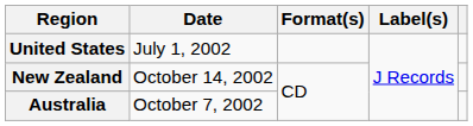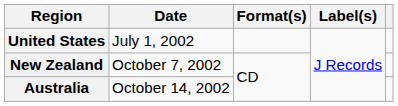 <table class="wikitable plainrowheaders">
 <tr>
 <th scope="col">Region</th>
 <th scope="col">Date</th>
 <th scope="col">Format(s)</th>
 <th scope="col">Label(s)</th>
 <th scope="col"></th>
 </tr>
 <tr>
 <th scope="row">United States</th>
 <td>July 1, 2002</td>
 <td></td>
 <td rowspan="3"><a href='#'>J Records</a></td>
 <td></td>
 </tr>
 <tr>
 <th scope="row">New Zealand</th>
-<td>October 14, 2002</td>
+<td>October 7, 2002</td>
 <td rowspan="2">CD</td>
 <td></td>
 </tr>
 <tr>
 <th scope="row">Australia</th>
-<td>October 7, 2002</td>
+<td>October 14, 2002</td>
 <td></td>
 </tr>
 </table>
